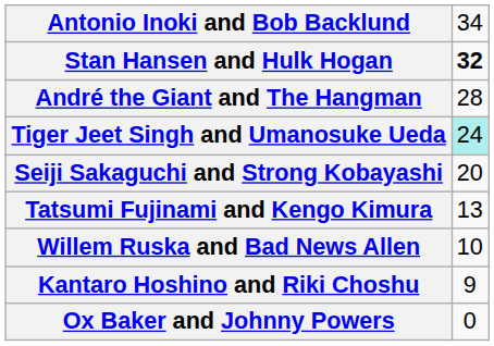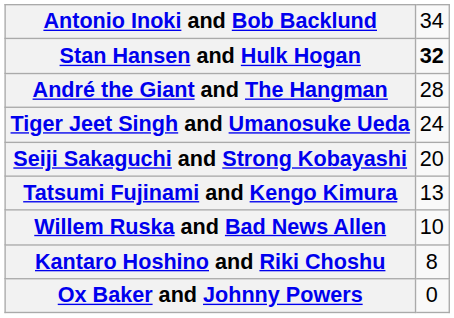 <table class="wikitable" style="margin: 1em auto 1em auto;text-align:center">
 <tr>
 <th><a href='#'>Antonio Inoki</a> and <a href='#'>Bob Backlund</a></th>
 <td>34</td>
 </tr>
 <tr>
 <th><a href='#'>Stan Hansen</a> and <a href='#'>Hulk Hogan</a></th>
 <td><strong>32</strong></td>
 </tr>
 <tr>
 <th><a href='#'>André the Giant</a> and <a href='#'>The Hangman</a></th>
 <td>28</td>
 </tr>
 <tr>
 <th><a href='#'>Tiger Jeet Singh</a> and <a href='#'>Umanosuke Ueda</a></th>
-<td style="background: paleturquoise;">24</td>
+<td>24</td>
 </tr>
 <tr>
 <th><a href='#'>Seiji Sakaguchi</a> and <a href='#'>Strong Kobayashi</a></th>
 <td>20</td>
 </tr>
 <tr>
 <th><a href='#'>Tatsumi Fujinami</a> and <a href='#'>Kengo Kimura</a></th>
 <td>13</td>
 </tr>
 <tr>
 <th><a href='#'>Willem Ruska</a> and <a href='#'>Bad News Allen</a></th>
 <td>10</td>
 </tr>
 <tr>
 <th><a href='#'>Kantaro Hoshino</a> and <a href='#'>Riki Choshu</a></th>
-<td>9</td>
+<td>8</td>
 </tr>
 <tr>
 <th><a href='#'>Ox Baker</a> and <a href='#'>Johnny Powers</a></th>
 <td>0</td>
 </tr>
 </table>
